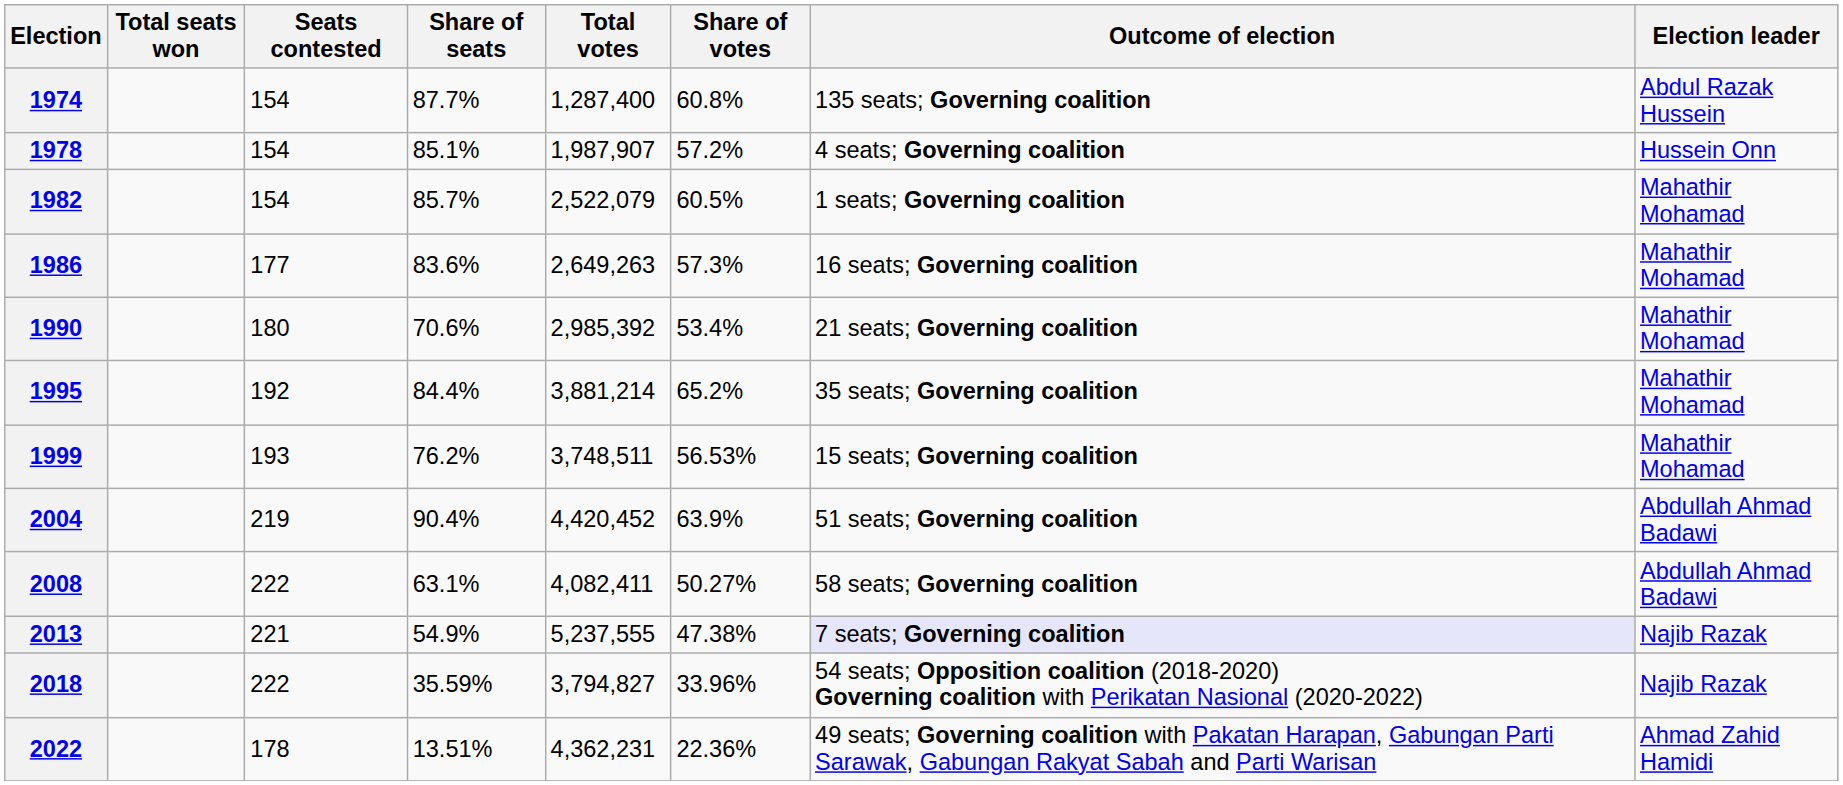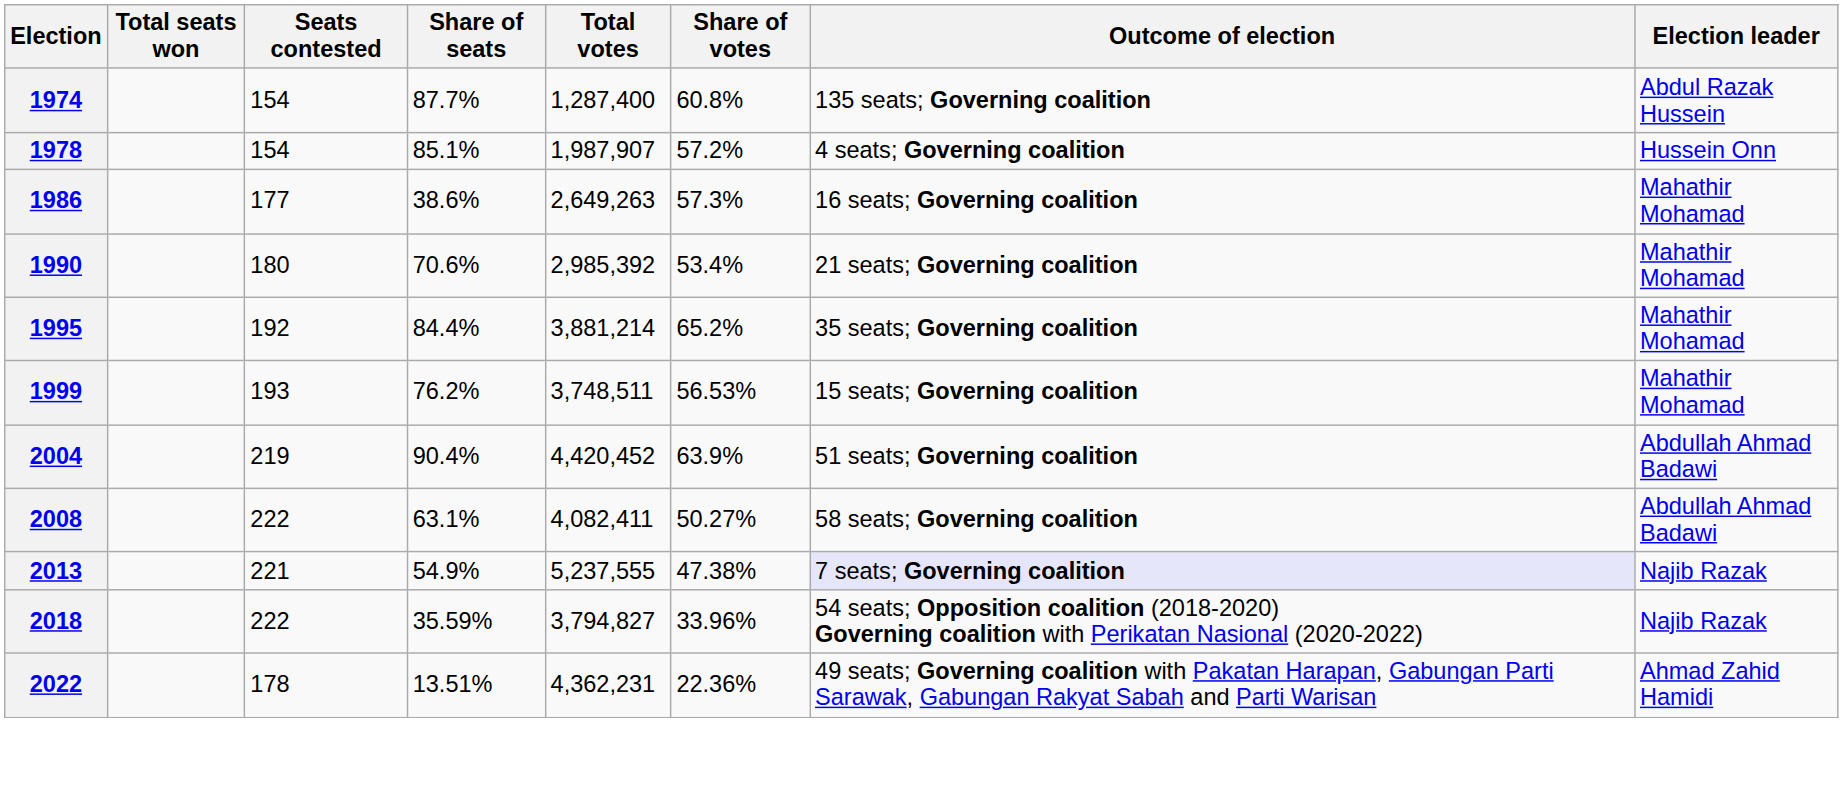 <table class="wikitable">
 <tr>
 <th>Election</th>
 <th>Total seats won</th>
 <th>Seats contested</th>
 <th>Share of seats</th>
 <th>Total votes</th>
 <th>Share of votes</th>
 <th>Outcome of election</th>
 <th>Election leader</th>
 </tr>
 <tr>
 <th><a href='#'>1974</a></th>
 <td></td>
 <td>154</td>
 <td>87.7%</td>
 <td>1,287,400</td>
 <td>60.8%</td>
 <td>135 seats; <strong>Governing coalition</strong></td>
 <td><a href='#'>Abdul Razak Hussein</a></td>
 </tr>
 <tr>
 <th><a href='#'>1978</a></th>
 <td></td>
 <td>154</td>
 <td>85.1%</td>
 <td>1,987,907</td>
 <td>57.2%</td>
 <td>4 seats; <strong>Governing coalition</strong></td>
 <td><a href='#'>Hussein Onn</a></td>
 </tr>
 <tr>
-<th><a href='#'>1982</a></th>
-<td></td>
-<td>154</td>
-<td>85.7%</td>
-<td>2,522,079</td>
-<td>60.5%</td>
-<td>1 seats; <strong>Governing coalition</strong></td>
-<td><a href='#'>Mahathir Mohamad</a></td>
-</tr>
-<tr>
 <th><a href='#'>1986</a></th>
 <td></td>
 <td>177</td>
-<td>83.6%</td>
+<td>38.6%</td>
 <td>2,649,263</td>
 <td>57.3%</td>
 <td>16 seats; <strong>Governing coalition</strong></td>
 <td><a href='#'>Mahathir Mohamad</a></td>
 </tr>
 <tr>
 <th><a href='#'>1990</a></th>
 <td></td>
 <td>180</td>
 <td>70.6%</td>
 <td>2,985,392</td>
 <td>53.4%</td>
 <td>21 seats; <strong>Governing coalition</strong></td>
 <td><a href='#'>Mahathir Mohamad</a></td>
 </tr>
 <tr>
 <th><a href='#'>1995</a></th>
 <td></td>
 <td>192</td>
 <td>84.4%</td>
 <td>3,881,214</td>
 <td>65.2%</td>
 <td>35 seats; <strong>Governing coalition</strong></td>
 <td><a href='#'>Mahathir Mohamad</a></td>
 </tr>
 <tr>
 <th><a href='#'>1999</a></th>
 <td></td>
 <td>193</td>
 <td>76.2%</td>
 <td>3,748,511</td>
 <td>56.53%</td>
 <td>15 seats; <strong>Governing coalition</strong></td>
 <td><a href='#'>Mahathir Mohamad</a></td>
 </tr>
 <tr>
 <th><a href='#'>2004</a></th>
 <td></td>
 <td>219</td>
 <td>90.4%</td>
 <td>4,420,452</td>
 <td>63.9%</td>
 <td>51 seats; <strong>Governing coalition</strong></td>
 <td><a href='#'>Abdullah Ahmad Badawi</a></td>
 </tr>
 <tr>
 <th><a href='#'>2008</a></th>
 <td></td>
 <td>222</td>
 <td>63.1%</td>
 <td>4,082,411</td>
 <td>50.27%</td>
 <td>58 seats; <strong>Governing coalition</strong></td>
 <td><a href='#'>Abdullah Ahmad Badawi</a></td>
 </tr>
 <tr>
 <th><a href='#'>2013</a></th>
 <td></td>
 <td>221</td>
 <td>54.9%</td>
 <td>5,237,555</td>
 <td>47.38%</td>
 <td style="background: lavender;">7 seats; <strong>Governing coalition</strong></td>
 <td><a href='#'>Najib Razak</a></td>
 </tr>
 <tr>
 <th><a href='#'>2018</a></th>
 <td></td>
 <td>222</td>
 <td>35.59%</td>
 <td>3,794,827</td>
 <td>33.96%</td>
 <td>54 seats; <strong>Opposition coalition</strong> (2018-2020)<br><strong>Governing coalition</strong> with <a href='#'>Perikatan Nasional</a> (2020-2022)</td>
 <td><a href='#'>Najib Razak</a></td>
 </tr>
 <tr>
 <th><a href='#'>2022</a></th>
 <td></td>
 <td>178</td>
 <td>13.51%</td>
 <td>4,362,231</td>
 <td>22.36%</td>
 <td>49 seats; <strong>Governing coalition</strong> with <a href='#'>Pakatan Harapan</a>, <a href='#'>Gabungan Parti Sarawak</a>, <a href='#'>Gabungan Rakyat Sabah</a> and <a href='#'>Parti Warisan</a></td>
 <td><a href='#'>Ahmad Zahid Hamidi</a></td>
 </tr>
 </table>
